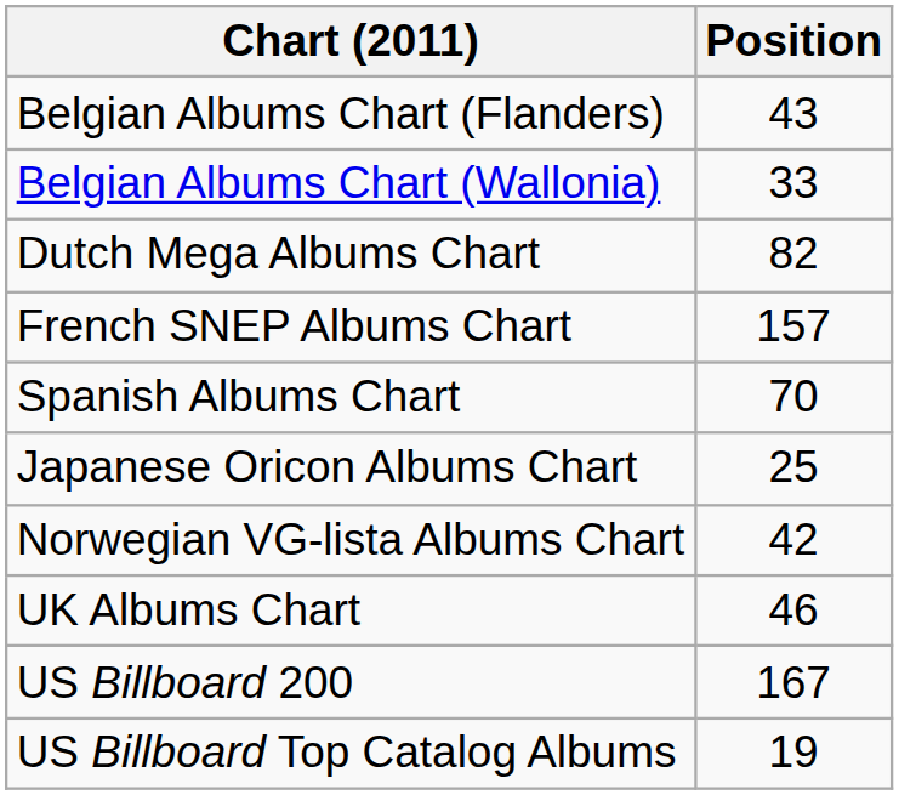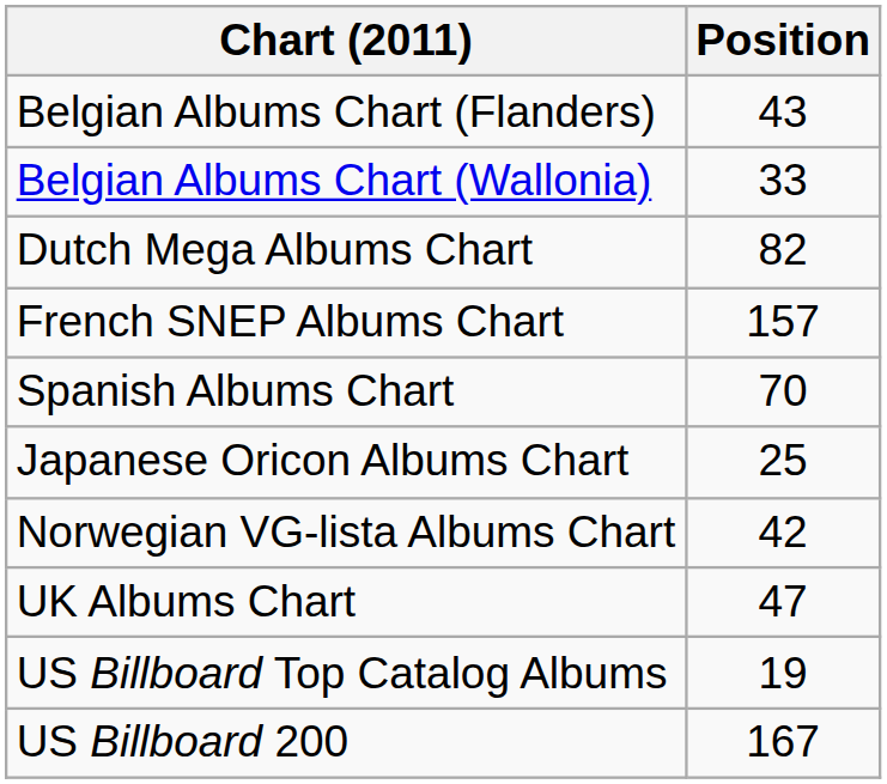 <table class="wikitable sortable" style="text-align:center;">
 <tr>
 <th>Chart (2011)</th>
 <th>Position</th>
 </tr>
 <tr>
 <td align="left">Belgian Albums Chart (Flanders)</td>
 <td>43</td>
 </tr>
 <tr>
 <td align="left"><a href='#'>Belgian Albums Chart (Wallonia)</a></td>
 <td>33</td>
 </tr>
 <tr>
 <td align="left">Dutch Mega Albums Chart</td>
 <td>82</td>
 </tr>
 <tr>
 <td align="left">French SNEP Albums Chart</td>
 <td>157</td>
 </tr>
 <tr>
 <td align="left">Spanish Albums Chart</td>
 <td>70</td>
 </tr>
 <tr>
 <td align="left">Japanese Oricon Albums Chart</td>
 <td>25</td>
 </tr>
 <tr>
 <td align="left">Norwegian VG-lista Albums Chart</td>
 <td>42</td>
 </tr>
 <tr>
 <td align="left">UK Albums Chart</td>
-<td>46</td>
+<td>47</td>
+</tr>
+<tr>
+<td align="left">US <em>Billboard</em> Top Catalog Albums</td>
+<td>19</td>
 </tr>
 <tr>
 <td align="left">US <em>Billboard</em> 200</td>
 <td>167</td>
 </tr>
-<tr>
-<td align="left">US <em>Billboard</em> Top Catalog Albums</td>
-<td>19</td>
-</tr>
 </table>
